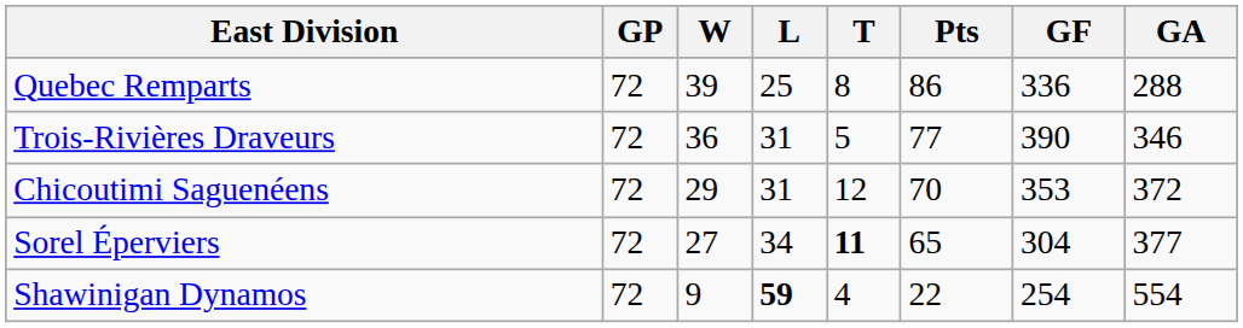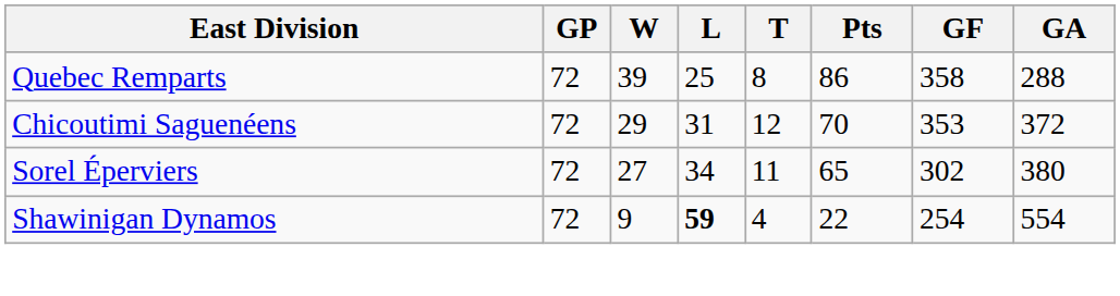 <table class="wikitable">
 <tr>
 <th bgcolor="#DDDDFF" width="40%">East Division</th>
 <th bgcolor="#DDDDFF" width="5%">GP</th>
 <th bgcolor="#DDDDFF" width="5%">W</th>
 <th bgcolor="#DDDDFF" width="5%">L</th>
 <th bgcolor="#DDDDFF" width="5%">T</th>
 <th bgcolor="#DDDDFF" width="7.5%">Pts</th>
 <th bgcolor="#DDDDFF" width="7.5%">GF</th>
 <th bgcolor="#DDDDFF" width="7.5%">GA</th>
 </tr>
 <tr>
 <td><a href='#'>Quebec Remparts</a></td>
 <td>72</td>
 <td>39</td>
 <td>25</td>
 <td>8</td>
 <td>86</td>
-<td>336</td>
+<td>358</td>
 <td>288</td>
-</tr>
-<tr>
-<td><a href='#'>Trois-Rivières Draveurs</a></td>
-<td>72</td>
-<td>36</td>
-<td>31</td>
-<td>5</td>
-<td>77</td>
-<td>390</td>
-<td>346</td>
 </tr>
 <tr>
 <td><a href='#'>Chicoutimi Saguenéens</a></td>
 <td>72</td>
 <td>29</td>
 <td>31</td>
 <td>12</td>
 <td>70</td>
 <td>353</td>
 <td>372</td>
 </tr>
 <tr>
 <td><a href='#'>Sorel Éperviers</a></td>
 <td>72</td>
 <td>27</td>
 <td>34</td>
-<td><strong>11</strong></td>
+<td>11</td>
 <td>65</td>
-<td>304</td>
-<td>377</td>
+<td>302</td>
+<td>380</td>
 </tr>
 <tr>
 <td><a href='#'>Shawinigan Dynamos</a></td>
 <td>72</td>
 <td>9</td>
 <td><strong>59</strong></td>
 <td>4</td>
 <td>22</td>
 <td>254</td>
 <td>554</td>
 </tr>
 </table>
